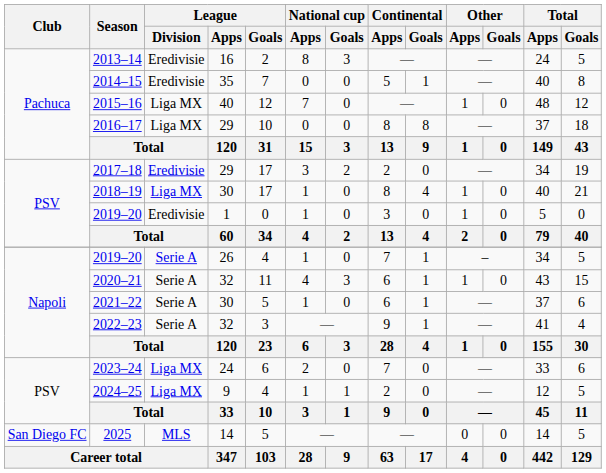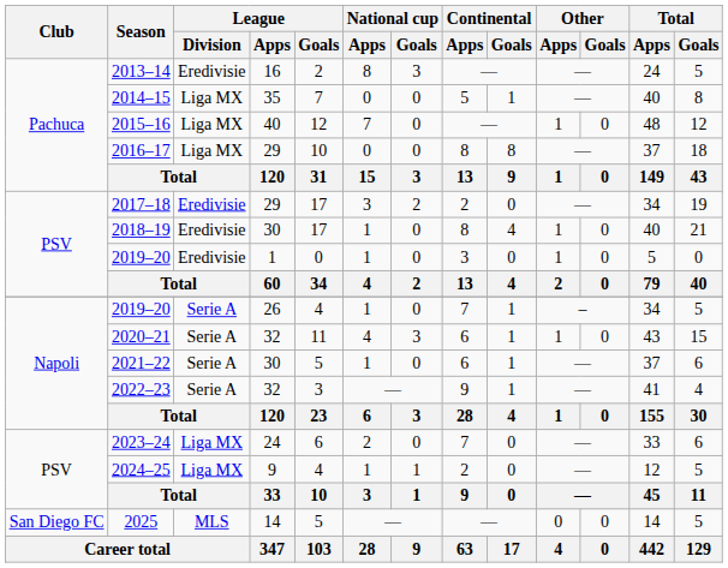 <table class="wikitable" style="text-align:center">
 <tr>
 <th rowspan="2">Club</th>
 <th rowspan="2">Season</th>
 <th colspan="3">League</th>
 <th colspan="2">National cup</th>
 <th colspan="2">Continental</th>
 <th colspan="2">Other</th>
 <th colspan="2">Total</th>
 </tr>
 <tr>
 <th>Division</th>
 <th>Apps</th>
 <th>Goals</th>
 <th>Apps</th>
 <th>Goals</th>
 <th>Apps</th>
 <th>Goals</th>
 <th>Apps</th>
 <th>Goals</th>
 <th>Apps</th>
 <th>Goals</th>
 </tr>
 <tr>
 <td rowspan="5"><a href='#'>Pachuca</a></td>
 <td><a href='#'>2013–14</a></td>
 <td>Eredivisie</td>
 <td>16</td>
 <td>2</td>
 <td>8</td>
 <td>3</td>
 <td colspan="2">—</td>
 <td colspan="2">—</td>
 <td>24</td>
 <td>5</td>
 </tr>
 <tr>
 <td><a href='#'>2014–15</a></td>
-<td>Eredivisie</td>
+<td>Liga MX</td>
 <td>35</td>
 <td>7</td>
 <td>0</td>
 <td>0</td>
 <td>5</td>
 <td>1</td>
 <td colspan="2">—</td>
 <td>40</td>
 <td>8</td>
 </tr>
 <tr>
 <td><a href='#'>2015–16</a></td>
 <td>Liga MX</td>
 <td>40</td>
 <td>12</td>
 <td>7</td>
 <td>0</td>
 <td colspan="2">—</td>
 <td>1</td>
 <td>0</td>
 <td>48</td>
 <td>12</td>
 </tr>
 <tr>
 <td><a href='#'>2016–17</a></td>
 <td>Liga MX</td>
 <td>29</td>
 <td>10</td>
 <td>0</td>
 <td>0</td>
 <td>8</td>
 <td>8</td>
 <td colspan="2">—</td>
 <td>37</td>
 <td>18</td>
 </tr>
 <tr>
 <th colspan="2">Total</th>
 <th>120</th>
 <th>31</th>
 <th>15</th>
 <th>3</th>
 <th>13</th>
 <th>9</th>
 <th>1</th>
 <th>0</th>
 <th>149</th>
 <th>43</th>
 </tr>
 <tr>
 <td rowspan="4"><a href='#'>PSV</a></td>
 <td><a href='#'>2017–18</a></td>
 <td><a href='#'>Eredivisie</a></td>
 <td>29</td>
 <td>17</td>
 <td>3</td>
 <td>2</td>
 <td>2</td>
 <td>0</td>
 <td colspan="2">—</td>
 <td>34</td>
 <td>19</td>
 </tr>
 <tr>
 <td><a href='#'>2018–19</a></td>
-<td><a href='#'>Liga MX</a></td>
+<td>Eredivisie</td>
 <td>30</td>
 <td>17</td>
 <td>1</td>
 <td>0</td>
 <td>8</td>
 <td>4</td>
 <td>1</td>
 <td>0</td>
 <td>40</td>
 <td>21</td>
 </tr>
 <tr>
 <td><a href='#'>2019–20</a></td>
 <td>Eredivisie</td>
 <td>1</td>
 <td>0</td>
 <td>1</td>
 <td>0</td>
 <td>3</td>
 <td>0</td>
 <td>1</td>
 <td>0</td>
 <td>5</td>
 <td>0</td>
 </tr>
 <tr>
 <th colspan="2">Total</th>
 <th>60</th>
 <th>34</th>
 <th>4</th>
 <th>2</th>
 <th>13</th>
 <th>4</th>
 <th>2</th>
 <th>0</th>
 <th>79</th>
 <th>40</th>
 </tr>
 <tr>
 </tr>
 <tr>
 <td rowspan="5"><a href='#'>Napoli</a></td>
 <td><a href='#'>2019–20</a></td>
 <td><a href='#'>Serie A</a></td>
 <td>26</td>
 <td>4</td>
 <td>1</td>
 <td>0</td>
 <td>7</td>
 <td>1</td>
 <td colspan="2">–</td>
 <td>34</td>
 <td>5</td>
 </tr>
 <tr>
 <td><a href='#'>2020–21</a></td>
 <td>Serie A</td>
 <td>32</td>
 <td>11</td>
 <td>4</td>
 <td>3</td>
 <td>6</td>
 <td>1</td>
 <td>1</td>
 <td>0</td>
 <td>43</td>
 <td>15</td>
 </tr>
 <tr>
 <td><a href='#'>2021–22</a></td>
 <td>Serie A</td>
 <td>30</td>
 <td>5</td>
 <td>1</td>
 <td>0</td>
 <td>6</td>
 <td>1</td>
 <td colspan="2">—</td>
 <td>37</td>
 <td>6</td>
 </tr>
 <tr>
 <td><a href='#'>2022–23</a></td>
 <td>Serie A</td>
 <td>32</td>
 <td>3</td>
 <td colspan="2">—</td>
 <td>9</td>
 <td>1</td>
 <td colspan="2">—</td>
 <td>41</td>
 <td>4</td>
 </tr>
 <tr>
 <th colspan="2">Total</th>
 <th>120</th>
 <th>23</th>
 <th>6</th>
 <th>3</th>
 <th>28</th>
 <th>4</th>
 <th>1</th>
 <th>0</th>
 <th>155</th>
 <th>30</th>
 </tr>
 <tr>
 <td rowspan="3">PSV</td>
 <td><a href='#'>2023–24</a></td>
 <td><a href='#'>Liga MX</a></td>
 <td>24</td>
 <td>6</td>
 <td>2</td>
 <td>0</td>
 <td>7</td>
 <td>0</td>
 <td colspan="2">—</td>
 <td>33</td>
 <td>6</td>
 </tr>
 <tr>
 <td><a href='#'>2024–25</a></td>
 <td><a href='#'>Liga MX</a></td>
 <td>9</td>
 <td>4</td>
 <td>1</td>
 <td>1</td>
 <td>2</td>
 <td>0</td>
 <td colspan="2">—</td>
 <td>12</td>
 <td>5</td>
 </tr>
 <tr>
 <th colspan="2">Total</th>
 <th>33</th>
 <th>10</th>
 <th>3</th>
 <th>1</th>
 <th>9</th>
 <th>0</th>
 <th colspan="2">—</th>
 <th>45</th>
 <th>11</th>
 </tr>
 <tr>
 <td><a href='#'>San Diego FC</a></td>
 <td><a href='#'>2025</a></td>
 <td><a href='#'>MLS</a></td>
 <td>14</td>
 <td>5</td>
 <td colspan="2">—</td>
 <td colspan="2">—</td>
 <td>0</td>
 <td>0</td>
 <td>14</td>
 <td>5</td>
 </tr>
 <tr>
 <th colspan="3">Career total</th>
 <th>347</th>
 <th>103</th>
 <th>28</th>
 <th>9</th>
 <th>63</th>
 <th>17</th>
 <th>4</th>
 <th>0</th>
 <th>442</th>
 <th>129</th>
 </tr>
 </table>
